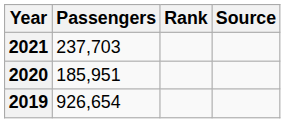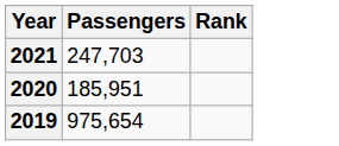 <table class="wikitable sortable">
 <tr>
 <th>Year</th>
 <th>Passengers</th>
 <th>Rank</th>
-<th>Source</th>
 </tr>
 <tr>
 <th>2021</th>
-<td>237,703 </td>
-<td></td>
+<td>247,703 </td>
 <td></td>
 </tr>
 <tr>
 <th>2020</th>
 <td>185,951 </td>
 <td></td>
-<td></td>
 </tr>
 <tr>
 <th>2019</th>
-<td>926,654</td>
-<td></td>
+<td>975,654</td>
 <td></td>
 </tr>
 </table>
